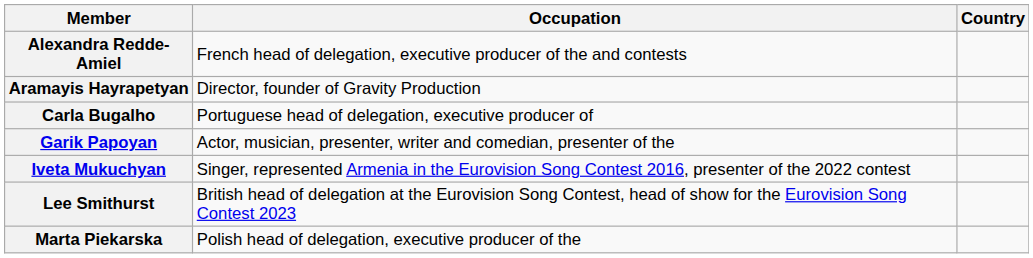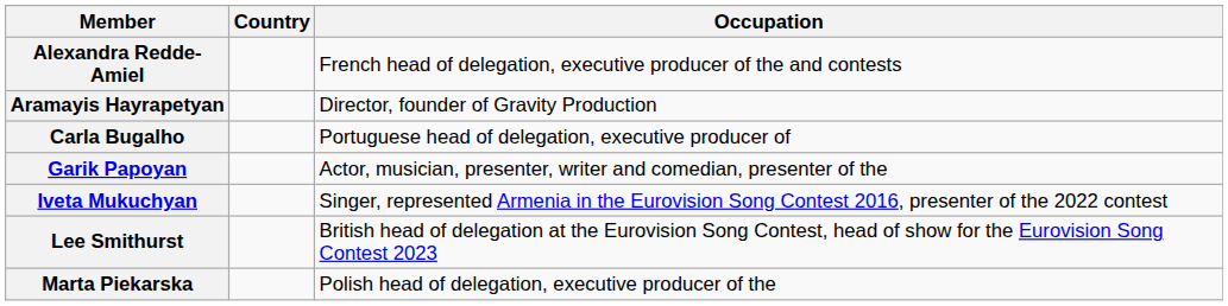 <table class="wikitable sortable plainrowheaders" style="margin: 1em auto 1em auto; font-size:90%;">
 <tr>
 <th>Member</th>
+<th>Country</th>
 <th class="unsortable">Occupation</th>
-<th>Country</th>
 </tr>
 <tr>
 <th scope="row">Alexandra Redde-Amiel</th>
+<td></td>
 <td>French head of delegation, executive producer of the  and  contests</td>
-<td></td>
 </tr>
 <tr>
 <th scope="row">Aramayis Hayrapetyan</th>
+<td></td>
 <td>Director, founder of Gravity Production</td>
-<td></td>
 </tr>
 <tr>
 <th scope="row">Carla Bugalho</th>
+<td></td>
 <td>Portuguese head of delegation, executive producer of </td>
-<td></td>
 </tr>
 <tr>
 <th scope="row"><a href='#'>Garik Papoyan</a></th>
+<td></td>
 <td>Actor, musician, presenter, writer and comedian, presenter of the </td>
-<td></td>
 </tr>
 <tr>
 <th scope="row"><a href='#'>Iveta Mukuchyan</a></th>
+<td></td>
 <td>Singer, represented <a href='#'>Armenia in the Eurovision Song Contest 2016</a>, presenter of the 2022 contest</td>
-<td></td>
 </tr>
 <tr>
 <th scope="row">Lee Smithurst</th>
+<td></td>
 <td>British head of delegation at the Eurovision Song Contest, head of show for the <a href='#'>Eurovision Song Contest 2023</a></td>
-<td></td>
 </tr>
 <tr>
 <th scope="row">Marta Piekarska</th>
+<td></td>
 <td>Polish head of delegation, executive producer of the </td>
-<td></td>
 </tr>
 </table>
